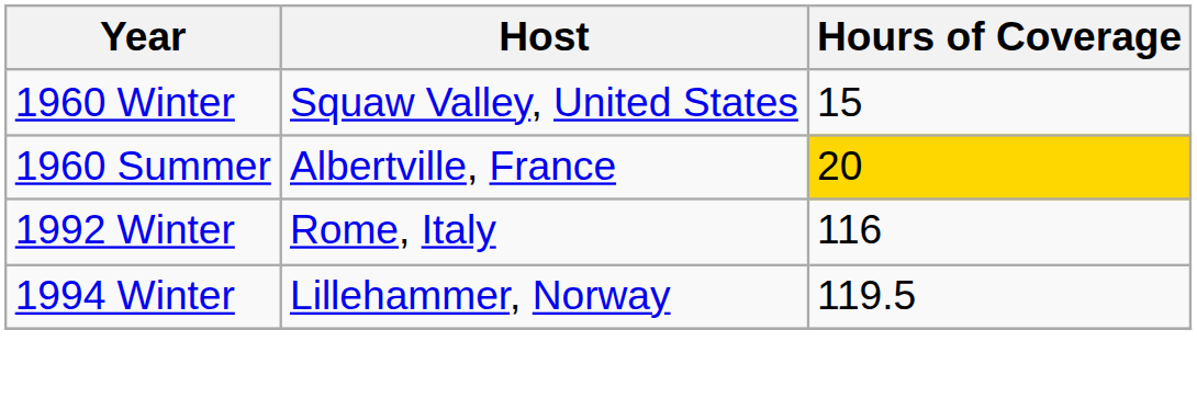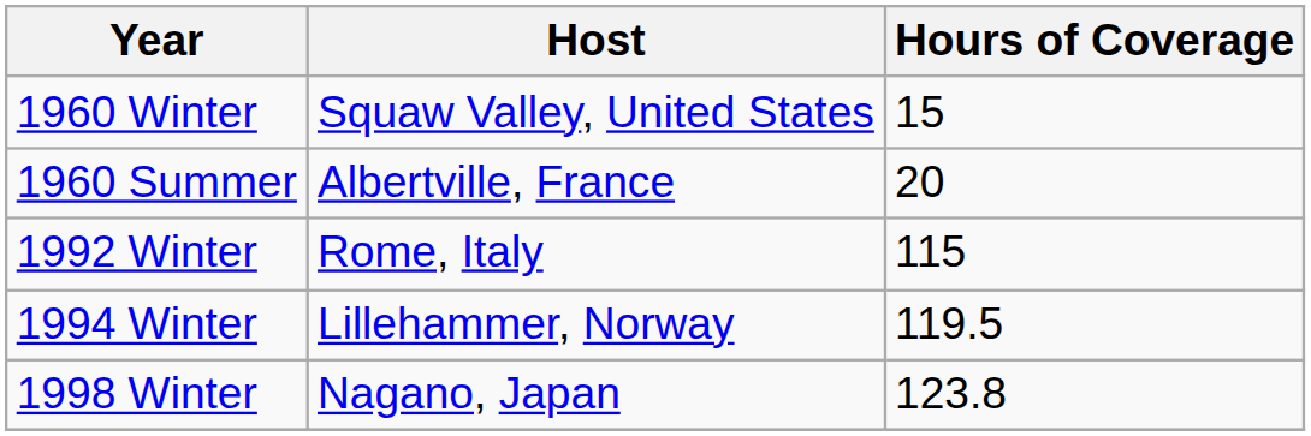 <table class="wikitable">
 <tr>
 <th>Year</th>
 <th>Host</th>
 <th>Hours of Coverage</th>
 </tr>
 <tr>
 <td><a href='#'>1960 Winter</a></td>
 <td><a href='#'>Squaw Valley</a>, <a href='#'>United States</a></td>
 <td>15</td>
 </tr>
 <tr>
 <td><a href='#'>1960 Summer</a></td>
 <td><a href='#'>Albertville</a>, <a href='#'>France</a></td>
-<td style="background: gold;">20</td>
+<td>20</td>
 </tr>
 <tr>
 <td><a href='#'>1992 Winter</a></td>
 <td><a href='#'>Rome</a>, <a href='#'>Italy</a></td>
-<td>116</td>
+<td>115</td>
 </tr>
 <tr>
 <td><a href='#'>1994 Winter</a></td>
 <td><a href='#'>Lillehammer</a>, <a href='#'>Norway</a></td>
 <td>119.5</td>
 </tr>
 <tr>
+<td><a href='#'>1998 Winter</a></td>
+<td><a href='#'>Nagano</a>, <a href='#'>Japan</a></td>
+<td>123.8</td>
+</tr>
+<tr>
 </tr>
 </table>
